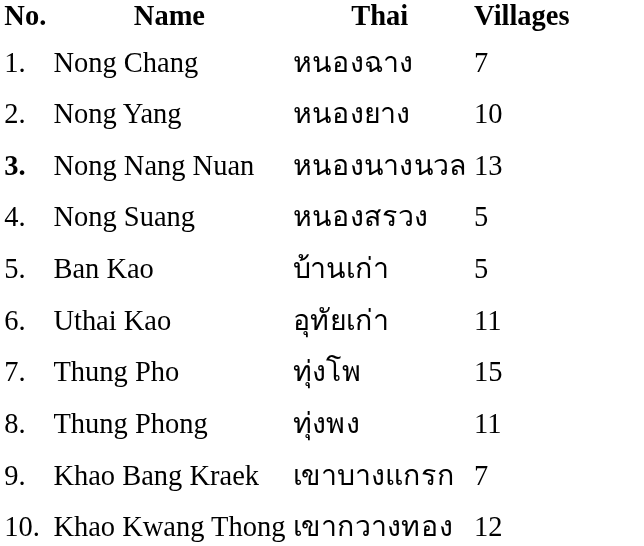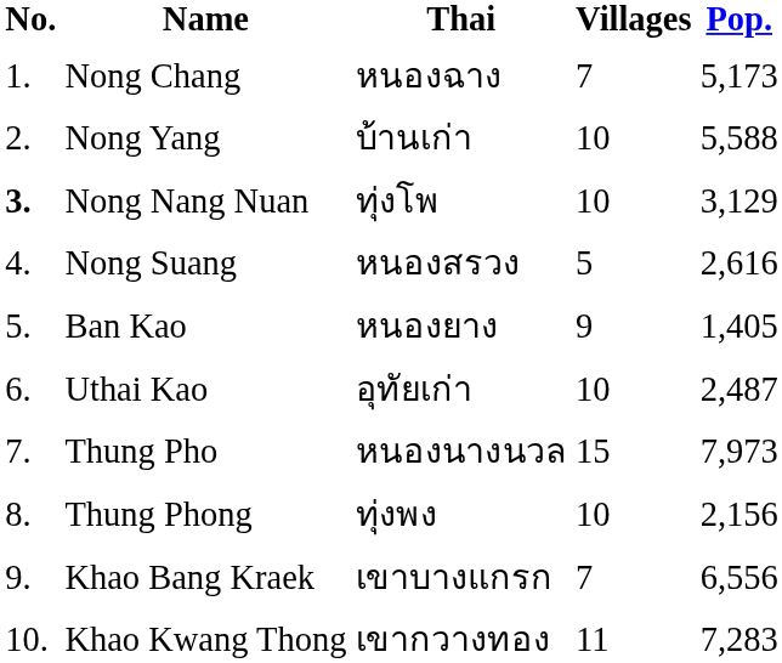 <table>
 <tr>
 <th>No.</th>
 <th>Name</th>
 <th>Thai</th>
 <th>Villages</th>
+<th><a href='#'>Pop.</a></th>
 </tr>
 <tr>
 <td>1.</td>
 <td>Nong Chang</td>
 <td>หนองฉาง</td>
 <td>7</td>
+<td>5,173</td>
 </tr>
 <tr>
 <td>2.</td>
 <td>Nong Yang</td>
-<td>หนองยาง</td>
+<td>บ้านเก่า</td>
 <td>10</td>
+<td>5,588</td>
 </tr>
 <tr>
 <td><strong>3.</strong></td>
 <td>Nong Nang Nuan</td>
-<td>หนองนางนวล</td>
-<td>13</td>
+<td>ทุ่งโพ</td>
+<td>10</td>
+<td>3,129</td>
 </tr>
 <tr>
 <td>4.</td>
 <td>Nong Suang</td>
 <td>หนองสรวง</td>
 <td>5</td>
+<td>2,616</td>
 </tr>
 <tr>
 <td>5.</td>
 <td>Ban Kao</td>
-<td>บ้านเก่า</td>
-<td>5</td>
+<td>หนองยาง</td>
+<td>9</td>
+<td>1,405</td>
 </tr>
 <tr>
 <td>6.</td>
 <td>Uthai Kao</td>
 <td>อุทัยเก่า</td>
-<td>11</td>
+<td>10</td>
+<td>2,487</td>
 </tr>
 <tr>
 <td>7.</td>
 <td>Thung Pho</td>
-<td>ทุ่งโพ</td>
+<td>หนองนางนวล</td>
 <td>15</td>
+<td>7,973</td>
 </tr>
 <tr>
 <td>8.</td>
 <td>Thung Phong</td>
 <td>ทุ่งพง</td>
-<td>11</td>
+<td>10</td>
+<td>2,156</td>
 </tr>
 <tr>
 <td>9.</td>
 <td>Khao Bang Kraek</td>
 <td>เขาบางแกรก</td>
 <td>7</td>
+<td>6,556</td>
 </tr>
 <tr>
 <td>10.</td>
 <td>Khao Kwang Thong</td>
 <td>เขากวางทอง</td>
-<td>12</td>
+<td>11</td>
+<td>7,283</td>
 </tr>
 </table>
